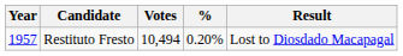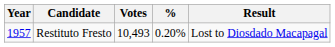 <table class="wikitable">
 <tr>
 <th>Year</th>
 <th>Candidate</th>
 <th>Votes</th>
 <th>%</th>
 <th>Result</th>
 </tr>
 <tr>
 <td><a href='#'>1957</a></td>
 <td>Restituto Fresto</td>
-<td>10,494</td>
+<td>10,493</td>
 <td>0.20%</td>
 <td>Lost to <a href='#'>Diosdado Macapagal</a></td>
 </tr>
 </table>
